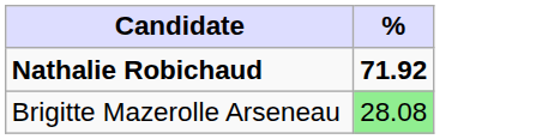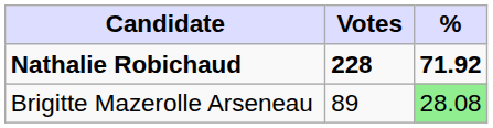 <table class="wikitable">
 <tr>
 <th style="background:#ddf; width:200px;">Candidate</th>
+<th style="background:#ddf; width:50px;">Votes</th>
 <th style="background:#ddf; width:30px;">%</th>
 </tr>
 <tr>
 <td><strong>Nathalie Robichaud</strong></td>
+<td><strong>228</strong></td>
 <td><strong>71.92</strong></td>
 </tr>
 <tr>
 <td>Brigitte Mazerolle Arseneau</td>
+<td>89</td>
 <td style="background: lightgreen;">28.08</td>
 </tr>
 </table>
